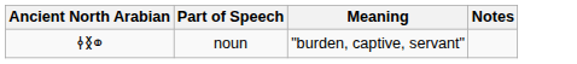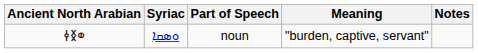 <table class="wikitable">
 <tr>
 <th colspan="1">Ancient North Arabian</th>
+<th colspan="1">Syriac</th>
 <th>Part of Speech</th>
 <th colspan="1">Meaning</th>
 <th>Notes</th>
 </tr>
 <tr style="text-align:center;">
 <td>𐩥𐩯𐩤</td>
+<td><a href='#'>ܘܣܩܐ</a></td>
 <td>noun</td>
 <td>"burden, captive, servant"</td>
 <td></td>
 </tr>
 </table>
